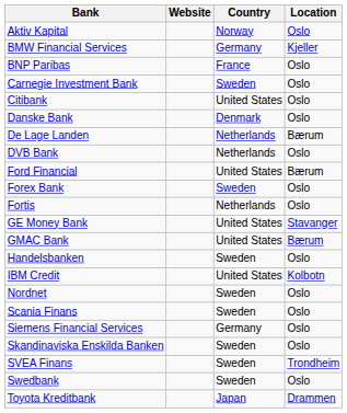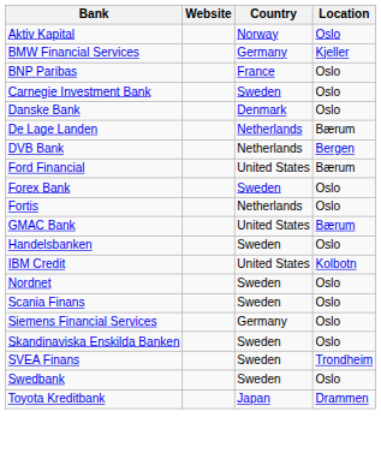 <table class="wikitable">
 <tr>
 <th>Bank</th>
 <th>Website</th>
 <th>Country</th>
 <th>Location</th>
 </tr>
 <tr>
 <td><a href='#'>Aktiv Kapital</a></td>
 <td></td>
 <td><a href='#'>Norway</a></td>
 <td><a href='#'>Oslo</a></td>
 </tr>
 <tr>
 <td><a href='#'>BMW Financial Services</a></td>
 <td></td>
 <td><a href='#'>Germany</a></td>
 <td><a href='#'>Kjeller</a></td>
 </tr>
 <tr>
 <td><a href='#'>BNP Paribas</a></td>
 <td></td>
 <td><a href='#'>France</a></td>
 <td>Oslo</td>
 </tr>
 <tr>
 <td><a href='#'>Carnegie Investment Bank</a></td>
 <td></td>
 <td><a href='#'>Sweden</a></td>
 <td>Oslo</td>
 </tr>
 <tr>
-<td><a href='#'>Citibank</a></td>
-<td></td>
-<td>United States</td>
-<td>Oslo</td>
-</tr>
-<tr>
 <td><a href='#'>Danske Bank</a></td>
 <td></td>
 <td><a href='#'>Denmark</a></td>
 <td>Oslo</td>
 </tr>
 <tr>
 <td><a href='#'>De Lage Landen</a></td>
 <td></td>
 <td><a href='#'>Netherlands</a></td>
 <td>Bærum</td>
 </tr>
 <tr>
 <td><a href='#'>DVB Bank</a></td>
 <td></td>
 <td>Netherlands</td>
-<td>Oslo</td>
+<td><a href='#'>Bergen</a></td>
 </tr>
 <tr>
 <td><a href='#'>Ford Financial</a></td>
 <td></td>
 <td>United States</td>
 <td>Bærum</td>
 </tr>
 <tr>
 <td><a href='#'>Forex Bank</a></td>
 <td></td>
 <td><a href='#'>Sweden</a></td>
 <td>Oslo</td>
 </tr>
 <tr>
 <td><a href='#'>Fortis</a></td>
 <td></td>
 <td>Netherlands</td>
 <td>Oslo</td>
-</tr>
-<tr>
-<td><a href='#'>GE Money Bank</a></td>
-<td></td>
-<td>United States</td>
-<td><a href='#'>Stavanger</a></td>
 </tr>
 <tr>
 <td><a href='#'>GMAC Bank</a></td>
 <td></td>
 <td>United States</td>
 <td><a href='#'>Bærum</a></td>
 </tr>
 <tr>
 <td><a href='#'>Handelsbanken</a></td>
 <td></td>
 <td>Sweden</td>
 <td>Oslo</td>
 </tr>
 <tr>
 <td><a href='#'>IBM Credit</a></td>
 <td></td>
 <td>United States</td>
 <td><a href='#'>Kolbotn</a></td>
 </tr>
 <tr>
 <td><a href='#'>Nordnet</a></td>
 <td></td>
 <td>Sweden</td>
 <td>Oslo</td>
 </tr>
 <tr>
 <td><a href='#'>Scania Finans</a></td>
 <td></td>
 <td>Sweden</td>
 <td>Oslo</td>
 </tr>
 <tr>
 <td><a href='#'>Siemens Financial Services</a></td>
 <td></td>
 <td>Germany</td>
 <td>Oslo</td>
 </tr>
 <tr>
 <td><a href='#'>Skandinaviska Enskilda Banken</a></td>
 <td></td>
 <td>Sweden</td>
 <td>Oslo</td>
 </tr>
 <tr>
 <td><a href='#'>SVEA Finans</a></td>
 <td></td>
 <td>Sweden</td>
 <td><a href='#'>Trondheim</a></td>
 </tr>
 <tr>
 <td><a href='#'>Swedbank</a></td>
 <td></td>
 <td>Sweden</td>
 <td>Oslo</td>
 </tr>
 <tr>
 <td><a href='#'>Toyota Kreditbank</a></td>
 <td></td>
 <td><a href='#'>Japan</a></td>
 <td><a href='#'>Drammen</a></td>
 </tr>
 </table>
